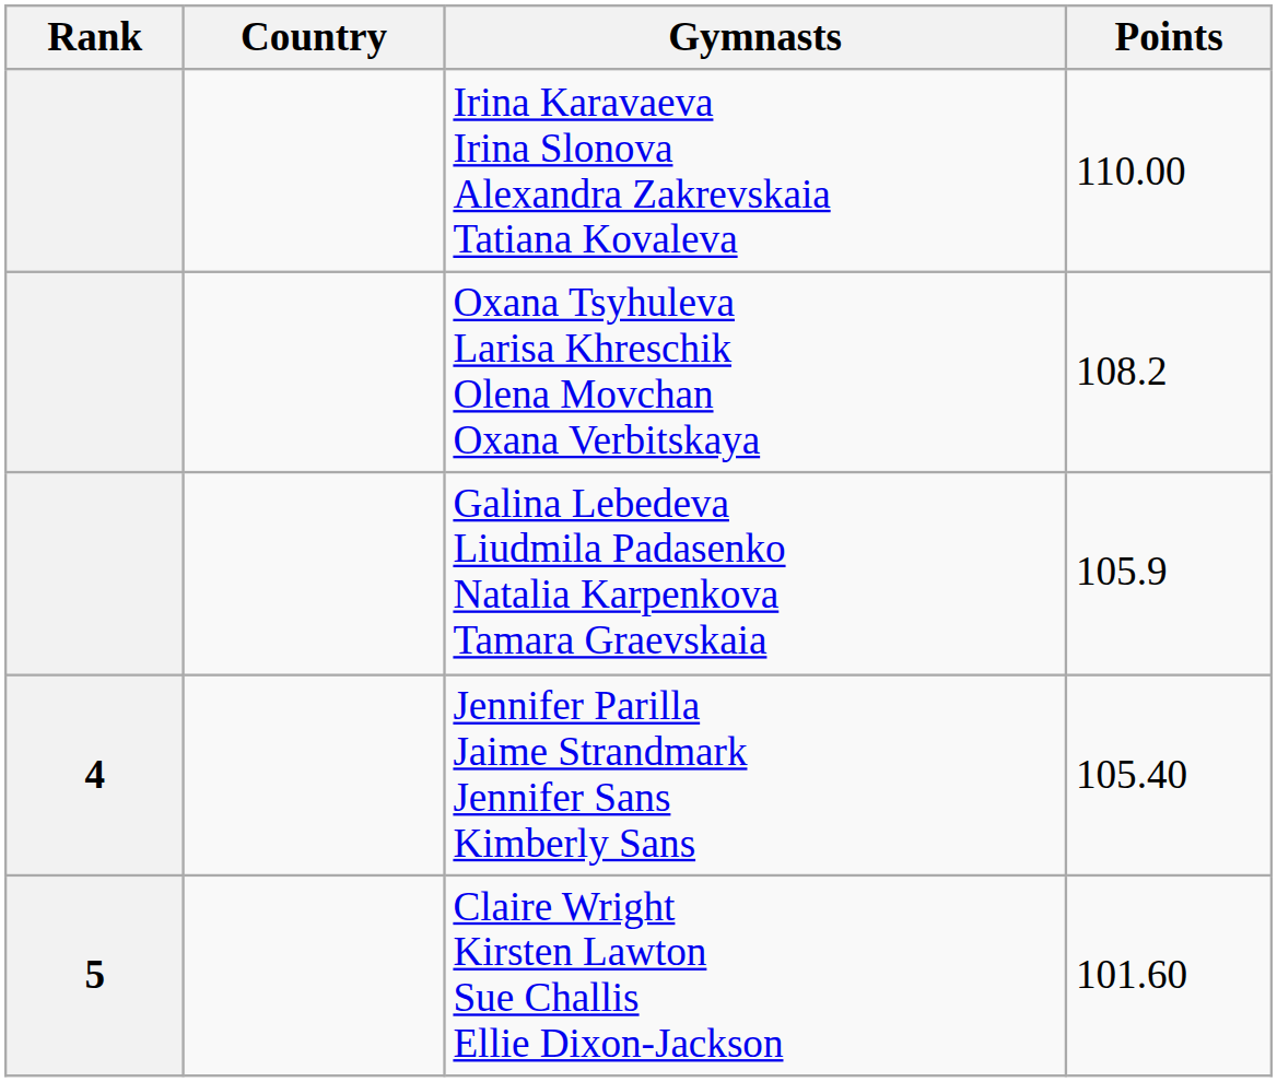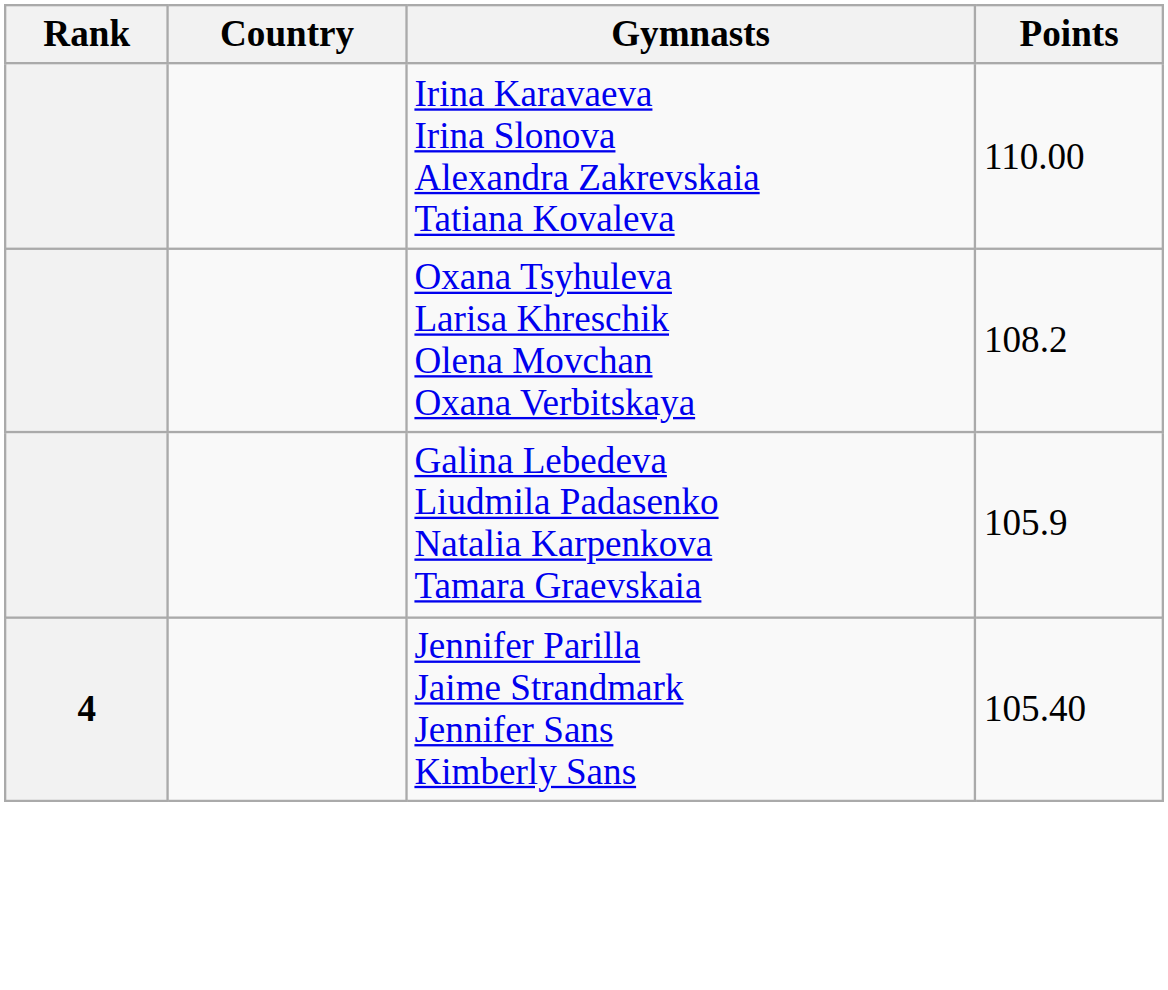 <table class="wikitable" width=500>
 <tr bgcolor="#efefef">
 <th>Rank</th>
 <th>Country</th>
 <th>Gymnasts</th>
 <th>Points</th>
 </tr>
 <tr>
 <th></th>
 <td></td>
 <td><a href='#'>Irina Karavaeva</a> <br> <a href='#'>Irina Slonova</a> <br> <a href='#'>Alexandra Zakrevskaia</a> <br> <a href='#'>Tatiana Kovaleva</a></td>
 <td>110.00</td>
 </tr>
 <tr>
 <th></th>
 <td></td>
 <td><a href='#'>Oxana Tsyhuleva</a> <br> <a href='#'>Larisa Khreschik</a> <br> <a href='#'>Olena Movchan</a> <br> <a href='#'>Oxana Verbitskaya</a></td>
 <td>108.2</td>
 </tr>
 <tr>
 <th></th>
 <td></td>
 <td><a href='#'>Galina Lebedeva</a> <br> <a href='#'>Liudmila Padasenko</a> <br> <a href='#'>Natalia Karpenkova</a> <br> <a href='#'>Tamara Graevskaia</a></td>
 <td>105.9</td>
 </tr>
 <tr>
 <th>4</th>
 <td></td>
 <td><a href='#'>Jennifer Parilla</a> <br> <a href='#'>Jaime Strandmark</a> <br> <a href='#'>Jennifer Sans</a> <br> <a href='#'>Kimberly Sans</a></td>
 <td>105.40</td>
 </tr>
-<tr>
-<th>5</th>
-<td></td>
-<td><a href='#'>Claire Wright</a> <br> <a href='#'>Kirsten Lawton</a> <br> <a href='#'>Sue Challis</a> <br> <a href='#'>Ellie Dixon-Jackson</a></td>
-<td>101.60</td>
-</tr>
 </table>
